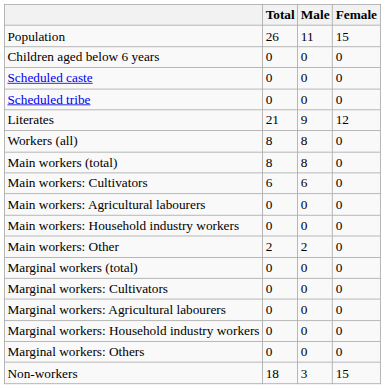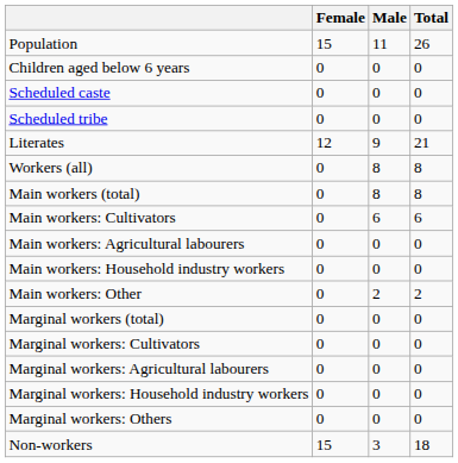 <table class="wikitable sortable">
 <tr>
 <th></th>
+<th>Female</th>
+<th>Male</th>
 <th>Total</th>
-<th>Male</th>
-<th>Female</th>
 </tr>
 <tr>
 <td>Population</td>
+<td>15</td>
+<td>11</td>
 <td>26</td>
-<td>11</td>
-<td>15</td>
 </tr>
 <tr>
 <td>Children aged below 6 years</td>
 <td>0</td>
 <td>0</td>
 <td>0</td>
 </tr>
 <tr>
 <td><a href='#'>Scheduled caste</a></td>
 <td>0</td>
 <td>0</td>
 <td>0</td>
 </tr>
 <tr>
 <td><a href='#'>Scheduled tribe</a></td>
 <td>0</td>
 <td>0</td>
 <td>0</td>
 </tr>
 <tr>
 <td>Literates</td>
+<td>12</td>
+<td>9</td>
 <td>21</td>
-<td>9</td>
-<td>12</td>
 </tr>
 <tr>
 <td>Workers (all)</td>
+<td>0</td>
 <td>8</td>
 <td>8</td>
-<td>0</td>
 </tr>
 <tr>
 <td>Main workers (total)</td>
+<td>0</td>
 <td>8</td>
 <td>8</td>
-<td>0</td>
 </tr>
 <tr>
 <td>Main workers: Cultivators</td>
+<td>0</td>
 <td>6</td>
 <td>6</td>
-<td>0</td>
 </tr>
 <tr>
 <td>Main workers: Agricultural labourers</td>
 <td>0</td>
 <td>0</td>
 <td>0</td>
 </tr>
 <tr>
 <td>Main workers: Household industry workers</td>
 <td>0</td>
 <td>0</td>
 <td>0</td>
 </tr>
 <tr>
 <td>Main workers: Other</td>
+<td>0</td>
 <td>2</td>
 <td>2</td>
-<td>0</td>
 </tr>
 <tr>
 <td>Marginal workers (total)</td>
 <td>0</td>
 <td>0</td>
 <td>0</td>
 </tr>
 <tr>
 <td>Marginal workers: Cultivators</td>
 <td>0</td>
 <td>0</td>
 <td>0</td>
 </tr>
 <tr>
 <td>Marginal workers: Agricultural labourers</td>
 <td>0</td>
 <td>0</td>
 <td>0</td>
 </tr>
 <tr>
 <td>Marginal workers: Household industry workers</td>
 <td>0</td>
 <td>0</td>
 <td>0</td>
 </tr>
 <tr>
 <td>Marginal workers: Others</td>
 <td>0</td>
 <td>0</td>
 <td>0</td>
 </tr>
 <tr>
 <td>Non-workers</td>
+<td>15</td>
+<td>3</td>
 <td>18</td>
-<td>3</td>
-<td>15</td>
 </tr>
 </table>
